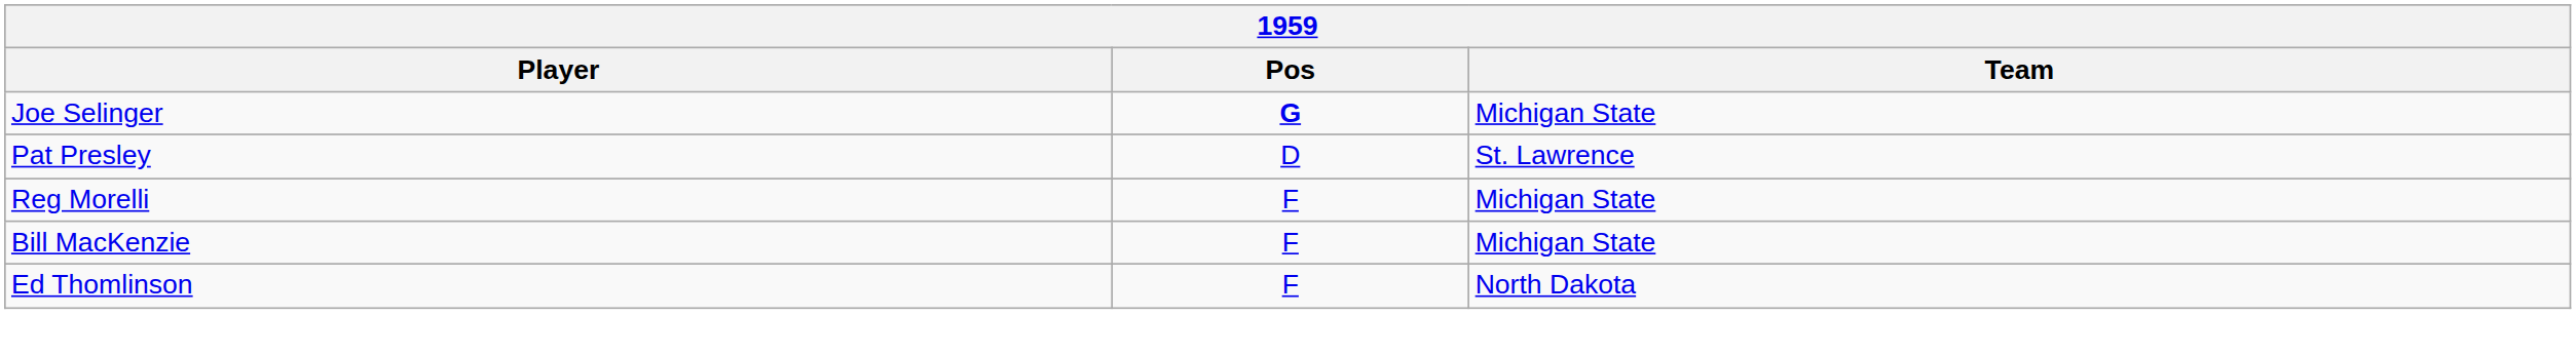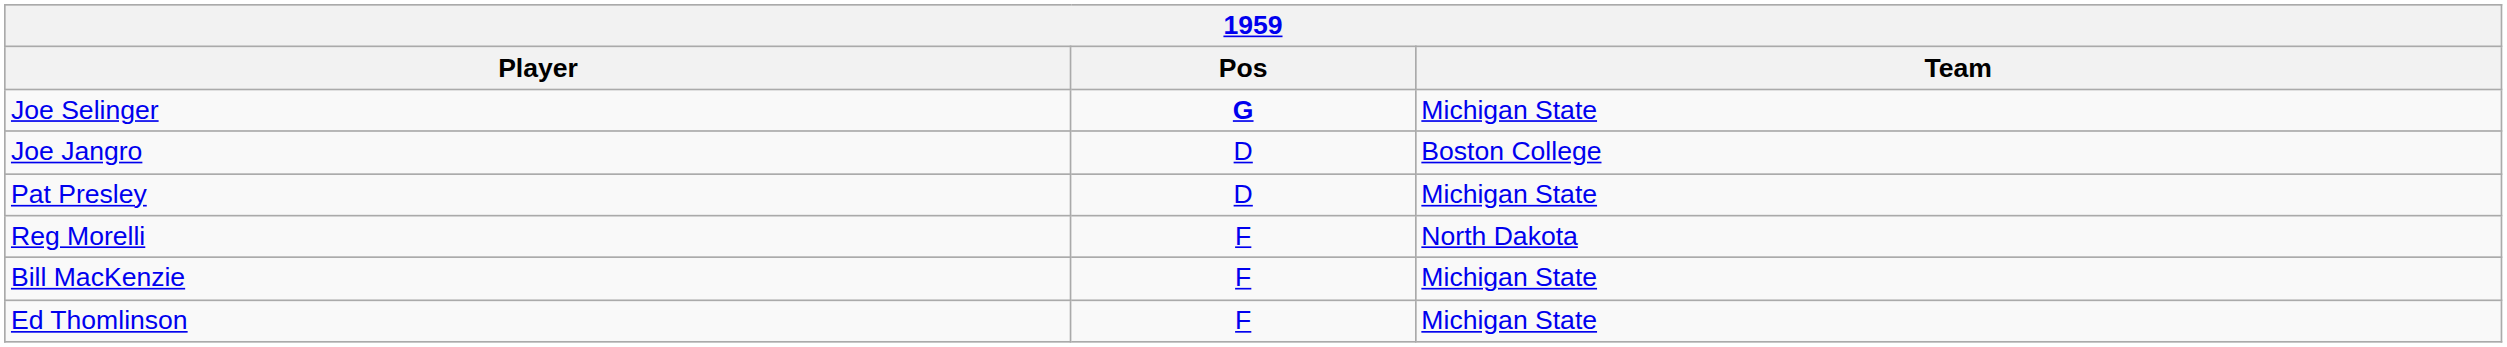 <table class="wikitable" width=95%>
 <tr>
 <th colspan=3><a href='#'>1959</a></th>
 </tr>
 <tr>
 <th>Player</th>
 <th>Pos</th>
 <th>Team</th>
 </tr>
 <tr>
 <td><a href='#'>Joe Selinger</a></td>
 <td style="text-align:center;"><strong><a href='#'>G</a></strong></td>
 <td><a href='#'>Michigan State</a></td>
 </tr>
 <tr>
+<td><a href='#'>Joe Jangro</a></td>
+<td style="text-align:center;"><a href='#'>D</a></td>
+<td><a href='#'>Boston College</a></td>
+</tr>
+<tr>
 <td><a href='#'>Pat Presley</a></td>
 <td style="text-align:center;"><a href='#'>D</a></td>
-<td><a href='#'>St. Lawrence</a></td>
+<td><a href='#'>Michigan State</a></td>
 </tr>
 <tr>
 <td><a href='#'>Reg Morelli</a></td>
 <td style="text-align:center;"><a href='#'>F</a></td>
-<td><a href='#'>Michigan State</a></td>
+<td><a href='#'>North Dakota</a></td>
 </tr>
 <tr>
 <td><a href='#'>Bill MacKenzie</a></td>
 <td style="text-align:center;"><a href='#'>F</a></td>
 <td><a href='#'>Michigan State</a></td>
 </tr>
 <tr>
 <td><a href='#'>Ed Thomlinson</a></td>
 <td style="text-align:center;"><a href='#'>F</a></td>
-<td><a href='#'>North Dakota</a></td>
+<td><a href='#'>Michigan State</a></td>
 </tr>
 </table>
